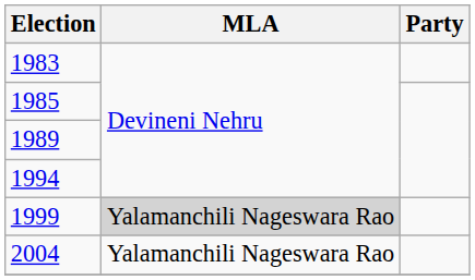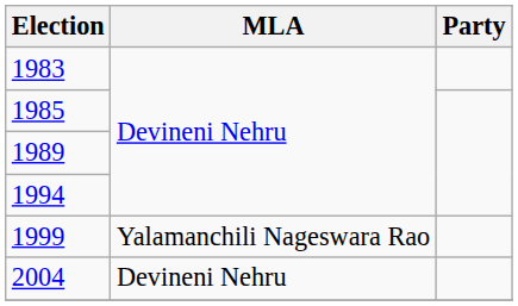 <table class="wikitable sortable">
 <tr>
 <th>Election</th>
 <th>MLA</th>
 <th colspan="2">Party</th>
 </tr>
 <tr>
 <td><a href='#'>1983</a></td>
 <td rowspan=4><a href='#'>Devineni Nehru</a></td>
 <td></td>
 </tr>
 <tr>
 <td><a href='#'>1985</a></td>
 </tr>
 <tr>
 <td><a href='#'>1989</a></td>
 </tr>
 <tr>
 <td><a href='#'>1994</a></td>
 </tr>
 <tr>
 <td><a href='#'>1999</a></td>
-<td style="background: lightgrey;">Yalamanchili Nageswara Rao</td>
+<td>Yalamanchili Nageswara Rao</td>
 <td></td>
 </tr>
 <tr>
 <td><a href='#'>2004</a></td>
-<td>Yalamanchili Nageswara Rao</td>
+<td>Devineni Nehru</td>
 <td></td>
 </tr>
 <tr>
 </tr>
 </table>
